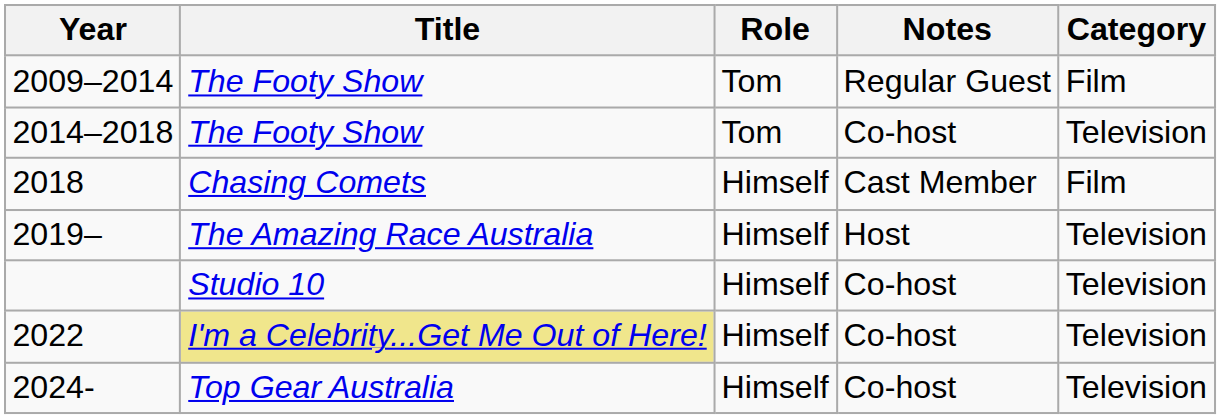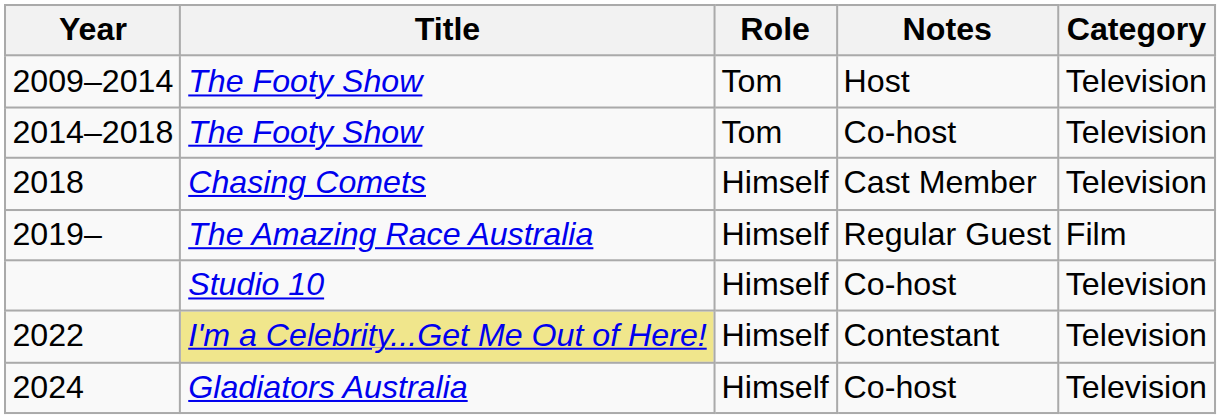 <table class="wikitable">
 <tr>
 <th>Year</th>
 <th>Title</th>
 <th>Role</th>
 <th>Notes</th>
 <th>Category</th>
 </tr>
 <tr>
 <td>2009–2014</td>
 <td><em><a href='#'>The Footy Show</a></em></td>
 <td>Tom</td>
-<td>Regular Guest</td>
-<td>Film</td>
+<td>Host</td>
+<td>Television</td>
 </tr>
 <tr>
 <td>2014–2018</td>
 <td><em><a href='#'>The Footy Show</a></em></td>
 <td>Tom</td>
 <td>Co-host</td>
 <td>Television</td>
 </tr>
 <tr>
 <td>2018</td>
 <td><em><a href='#'>Chasing Comets</a></em></td>
 <td>Himself</td>
 <td>Cast Member</td>
-<td>Film</td>
+<td>Television</td>
 </tr>
 <tr>
 <td>2019–</td>
 <td><em><a href='#'>The Amazing Race Australia</a></em></td>
 <td>Himself</td>
-<td>Host</td>
-<td>Television</td>
+<td>Regular Guest</td>
+<td>Film</td>
 </tr>
 <tr>
 <td></td>
 <td><em><a href='#'>Studio 10</a></em></td>
 <td>Himself</td>
 <td>Co-host</td>
 <td>Television</td>
 </tr>
 <tr>
 <td>2022</td>
 <td style="background: khaki;"><em><a href='#'>I'm a Celebrity...Get Me Out of Here!</a></em></td>
 <td>Himself</td>
-<td>Co-host</td>
+<td>Contestant</td>
 <td>Television</td>
 </tr>
 <tr>
-<td>2024-</td>
-<td><em><a href='#'>Top Gear Australia</a></em></td>
+<td>2024</td>
+<td><em><a href='#'>Gladiators Australia</a></em></td>
 <td>Himself</td>
 <td>Co-host</td>
 <td>Television</td>
 </tr>
 </table>
